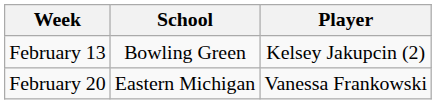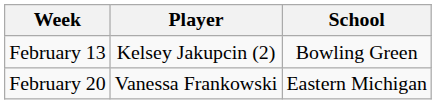 <table class="wikitable" style="text-align:center;">
 <tr>
 <th>Week</th>
+<th>Player</th>
 <th>School</th>
-<th>Player</th>
 </tr>
 <tr>
 <td>February 13</td>
+<td>Kelsey Jakupcin (2)</td>
 <td>Bowling Green</td>
-<td>Kelsey Jakupcin (2)</td>
 </tr>
 <tr>
 <td>February 20</td>
+<td>Vanessa Frankowski</td>
 <td>Eastern Michigan</td>
-<td>Vanessa Frankowski</td>
 </tr>
 </table>
